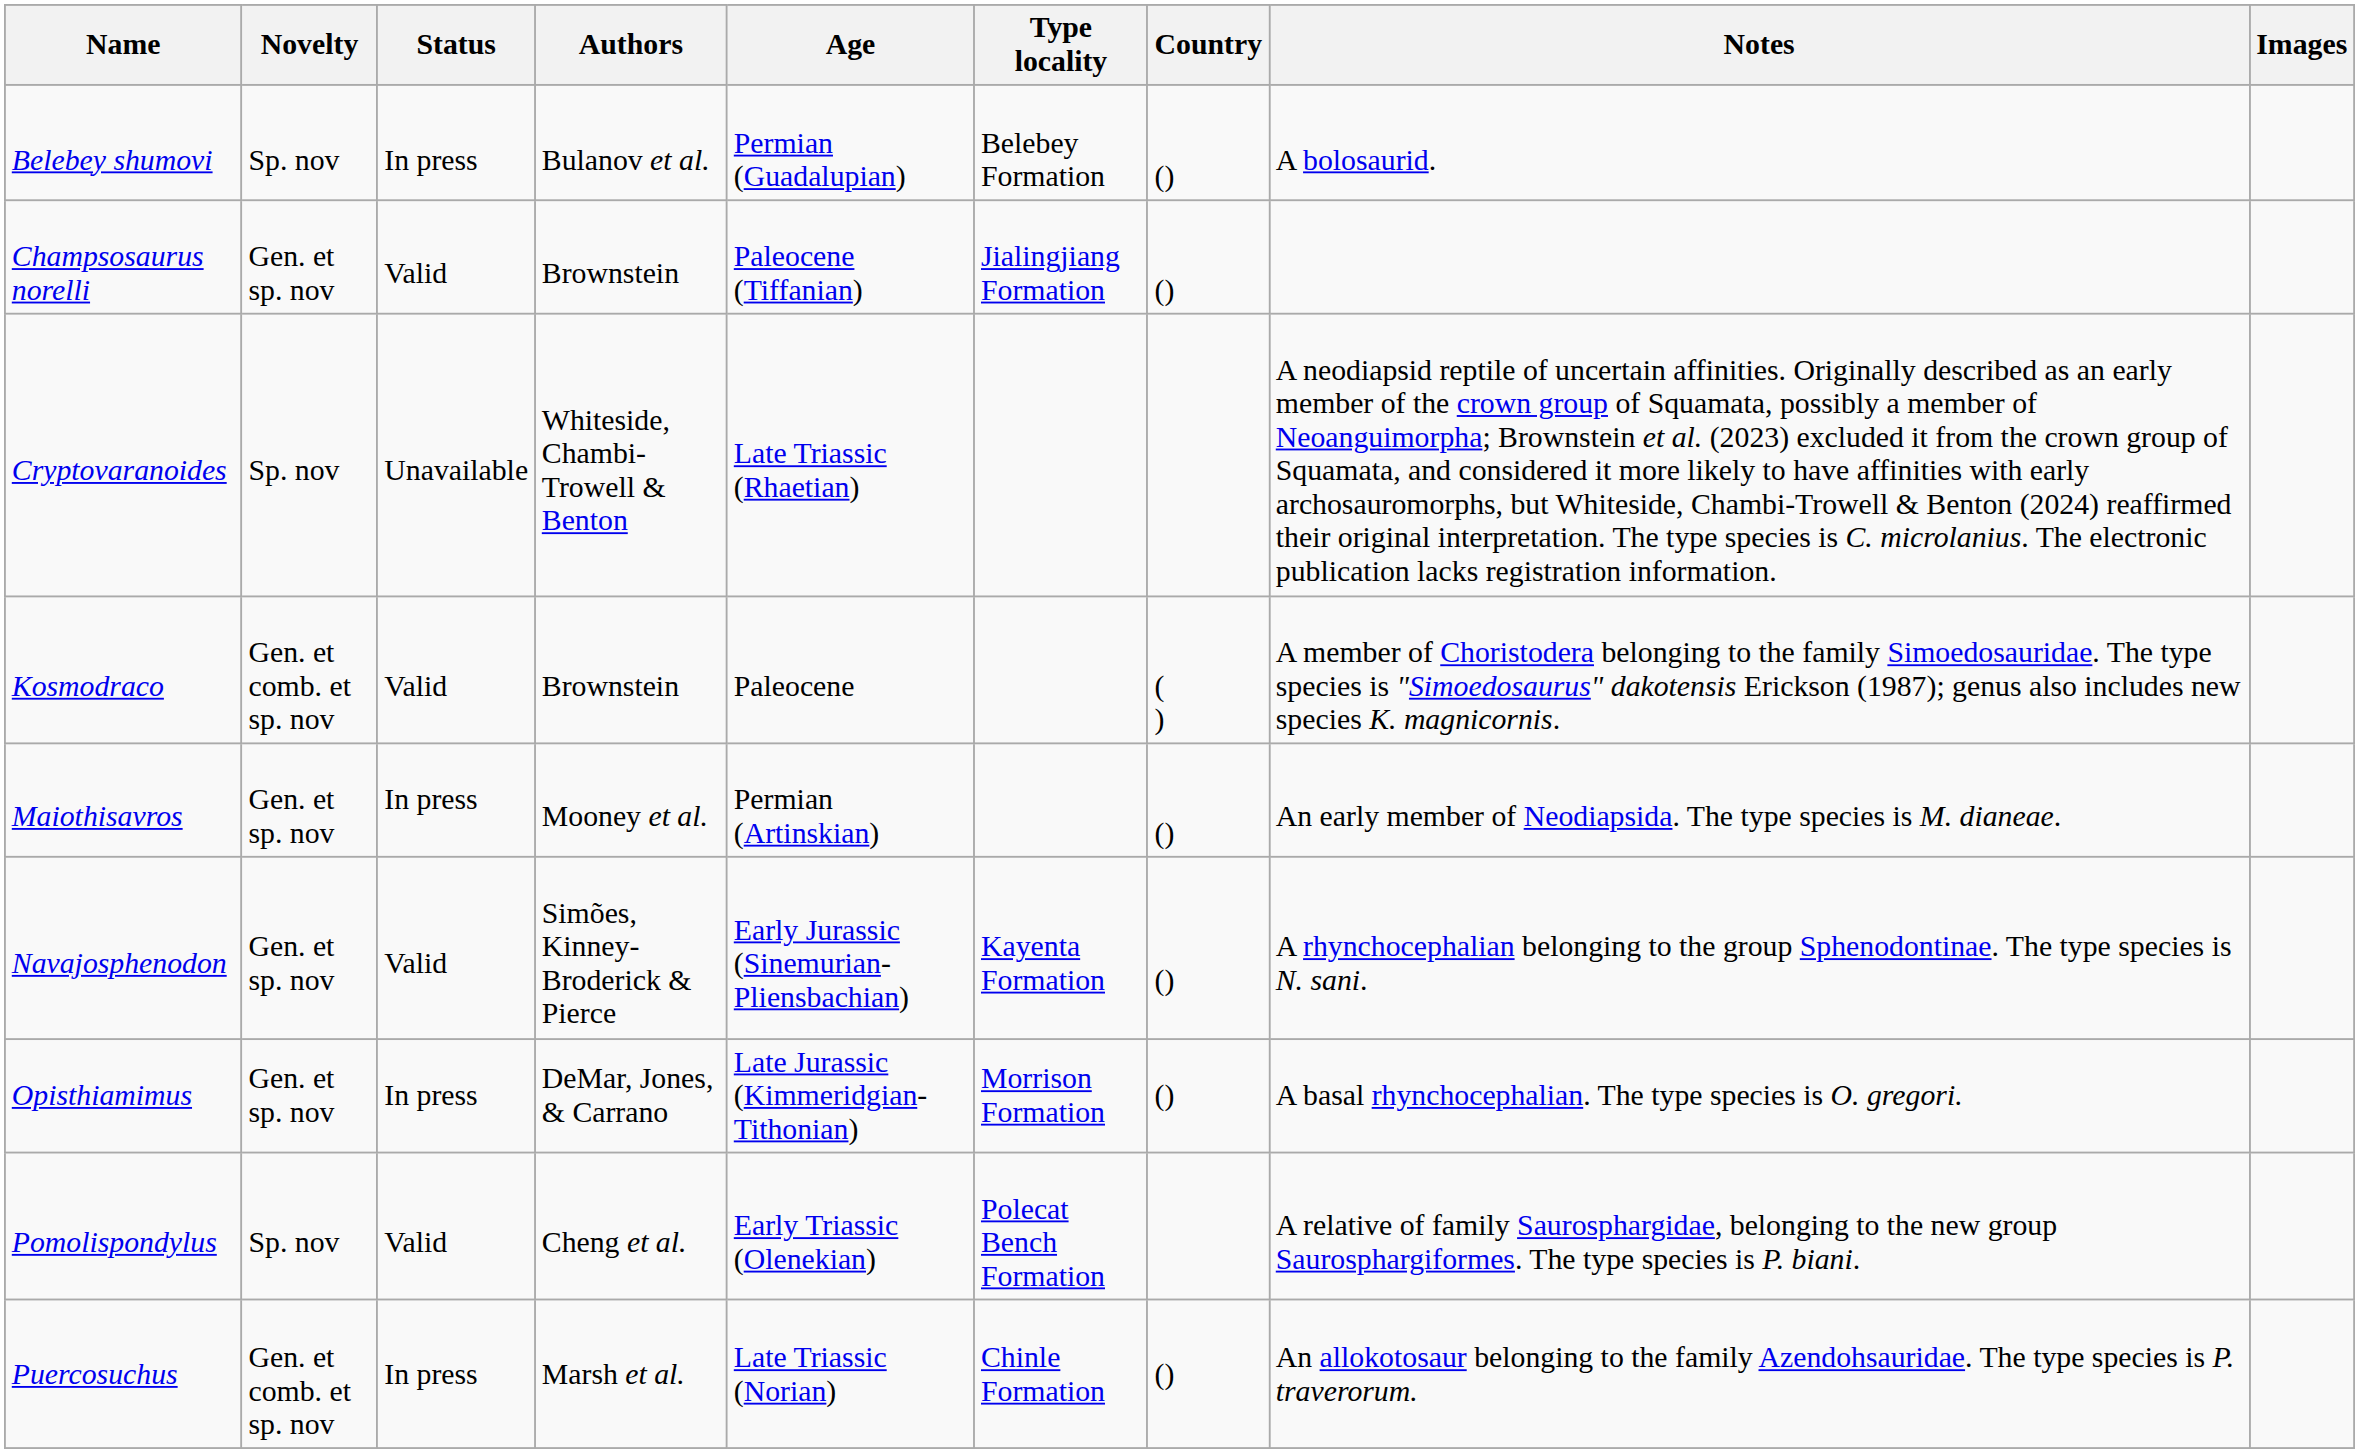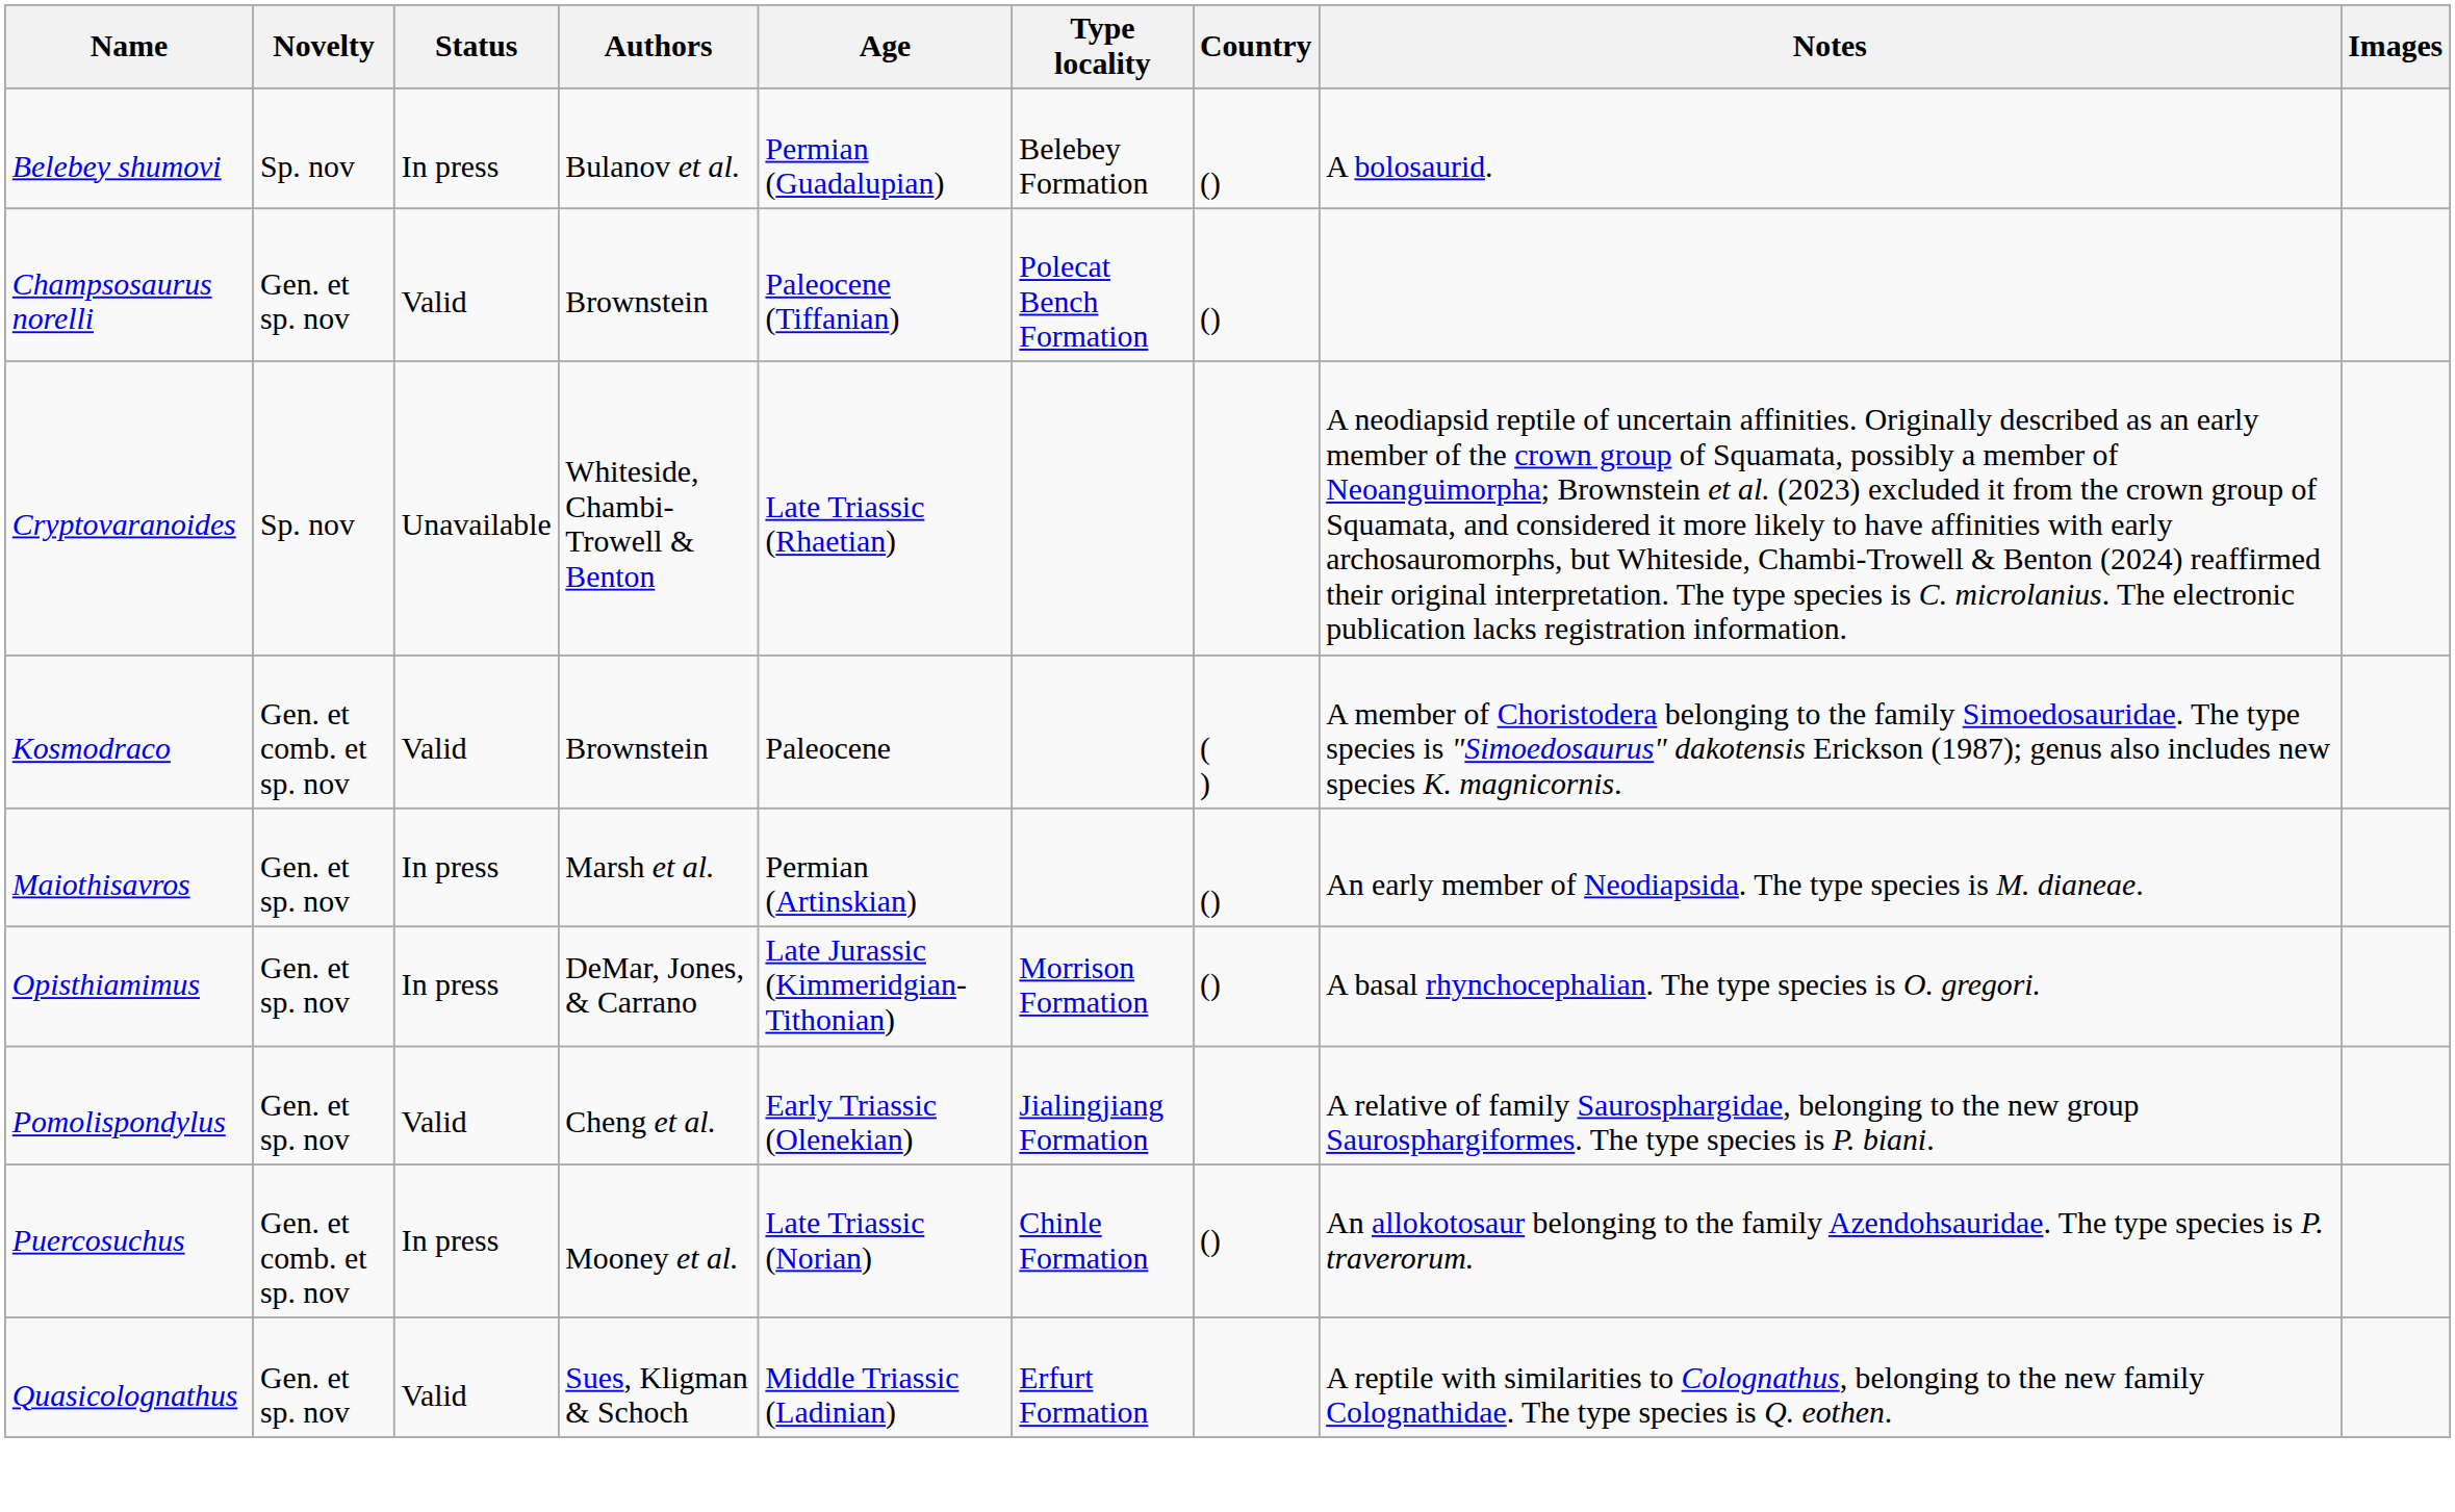 <table class="wikitable sortable" align="center" width="100%">
 <tr>
 <th>Name</th>
 <th>Novelty</th>
 <th>Status</th>
 <th>Authors</th>
 <th>Age</th>
 <th>Type locality</th>
 <th>Country</th>
 <th>Notes</th>
 <th>Images</th>
 </tr>
 <tr>
 <td><br><em><a href='#'>Belebey shumovi</a></em></td>
 <td><br>Sp. nov</td>
 <td><br>In press</td>
 <td><br>Bulanov <em>et al.</em></td>
 <td><br><a href='#'>Permian</a> (<a href='#'>Guadalupian</a>)</td>
 <td><br>Belebey Formation</td>
 <td><br><br>()</td>
 <td><br>A <a href='#'>bolosaurid</a>.</td>
 <td></td>
 </tr>
 <tr>
 <td><br><em><a href='#'>Champsosaurus norelli</a></em></td>
 <td><br>Gen. et sp. nov</td>
 <td><br>Valid</td>
 <td><br>Brownstein</td>
 <td><br><a href='#'>Paleocene</a> (<a href='#'>Tiffanian</a>)</td>
-<td><br><a href='#'>Jialingjiang Formation</a></td>
+<td><br><a href='#'>Polecat Bench Formation</a></td>
 <td><br><br>()</td>
 <td></td>
 <td><br></td>
 </tr>
 <tr>
 <td><br><em><a href='#'>Cryptovaranoides</a></em></td>
 <td><br>Sp. nov</td>
 <td><br>Unavailable</td>
 <td><br>Whiteside, Chambi-Trowell & <a href='#'>Benton</a></td>
 <td><br><a href='#'>Late Triassic</a> (<a href='#'>Rhaetian</a>)</td>
 <td></td>
 <td><br></td>
 <td><br>A neodiapsid reptile of uncertain affinities. Originally described as an early member of the <a href='#'>crown group</a> of Squamata, possibly a member of <a href='#'>Neoanguimorpha</a>; Brownstein <em>et al.</em> (2023) excluded it from the crown group of Squamata, and considered it more likely to have affinities with early archosauromorphs, but Whiteside, Chambi-Trowell & Benton (2024) reaffirmed their original interpretation. The type species is <em>C. microlanius</em>. The electronic publication lacks registration information.</td>
 <td></td>
 </tr>
 <tr>
 <td><br><em><a href='#'>Kosmodraco</a></em></td>
 <td><br>Gen. et comb. et sp. nov</td>
 <td><br>Valid</td>
 <td><br>Brownstein</td>
 <td><br>Paleocene</td>
 <td></td>
 <td><br><br>(<br>)</td>
 <td><br>A member of <a href='#'>Choristodera</a> belonging to the family <a href='#'>Simoedosauridae</a>. The type species is <em>"<a href='#'>Simoedosaurus</a>" dakotensis</em> Erickson (1987); genus also includes new species <em>K. magnicornis</em>.</td>
 <td><br></td>
 </tr>
 <tr>
 <td><br><em><a href='#'>Maiothisavros</a></em></td>
 <td><br>Gen. et sp. nov</td>
 <td>In press</td>
-<td><br>Mooney <em>et al.</em></td>
+<td>Marsh <em>et al.</em></td>
 <td><br>Permian (<a href='#'>Artinskian</a>)</td>
 <td></td>
 <td><br><br>()</td>
 <td><br>An early member of <a href='#'>Neodiapsida</a>. The type species is <em>M. dianeae</em>.</td>
-<td></td>
-</tr>
-<tr>
-<td><br><em><a href='#'>Navajosphenodon</a></em></td>
-<td><br>Gen. et sp. nov</td>
-<td><br>Valid</td>
-<td><br>Simões, Kinney-Broderick & Pierce</td>
-<td><br><a href='#'>Early Jurassic</a> (<a href='#'>Sinemurian</a>-<a href='#'>Pliensbachian</a>)</td>
-<td><br><a href='#'>Kayenta Formation</a></td>
-<td><br><br>()</td>
-<td><br>A <a href='#'>rhynchocephalian</a> belonging to the group <a href='#'>Sphenodontinae</a>. The type species is <em>N. sani</em>.</td>
 <td></td>
 </tr>
 <tr>
 <td><em><a href='#'>Opisthiamimus</a></em></td>
 <td>Gen. et sp. nov</td>
 <td>In press</td>
 <td>DeMar, Jones, & Carrano</td>
 <td><a href='#'>Late Jurassic</a> (<a href='#'>Kimmeridgian</a>-<a href='#'>Tithonian</a>)</td>
 <td><a href='#'>Morrison Formation</a></td>
 <td> ()</td>
 <td>A basal <a href='#'>rhynchocephalian</a>. The type species is <em>O. gregori.</em></td>
 <td></td>
 </tr>
 <tr>
 <td><br><em><a href='#'>Pomolispondylus</a></em></td>
-<td><br>Sp. nov</td>
+<td><br>Gen. et sp. nov</td>
 <td><br>Valid</td>
 <td><br>Cheng <em>et al.</em></td>
 <td><br><a href='#'>Early Triassic</a> (<a href='#'>Olenekian</a>)</td>
-<td><br><a href='#'>Polecat Bench Formation</a></td>
+<td><br><a href='#'>Jialingjiang Formation</a></td>
 <td><br></td>
 <td><br>A relative of family <a href='#'>Saurosphargidae</a>, belonging to the new group <a href='#'>Saurosphargiformes</a>. The type species is <em>P. biani</em>.</td>
 <td></td>
 </tr>
 <tr>
 <td><em><a href='#'>Puercosuchus</a></em></td>
 <td><br>Gen. et comb. et sp. nov</td>
 <td>In press</td>
-<td>Marsh <em>et al.</em></td>
+<td><br>Mooney <em>et al.</em></td>
 <td><a href='#'>Late Triassic</a> (<a href='#'>Norian</a>)</td>
 <td><a href='#'>Chinle Formation</a></td>
 <td> ()</td>
 <td>An <a href='#'>allokotosaur</a> belonging to the family <a href='#'>Azendohsauridae</a>. The type species is <em>P. traverorum.</em></td>
 <td></td>
 </tr>
 <tr>
+<td><br><em><a href='#'>Quasicolognathus</a></em></td>
+<td><br>Gen. et sp. nov</td>
+<td><br>Valid</td>
+<td><br><a href='#'>Sues</a>, Kligman & Schoch</td>
+<td><br><a href='#'>Middle Triassic</a> (<a href='#'>Ladinian</a>)</td>
+<td><br><a href='#'>Erfurt Formation</a></td>
+<td><br></td>
+<td><br>A reptile with similarities to <em><a href='#'>Colognathus</a></em>, belonging to the new family <a href='#'>Colognathidae</a>. The type species is <em>Q. eothen</em>.</td>
+<td></td>
+</tr>
+<tr>
 </tr>
 </table>
